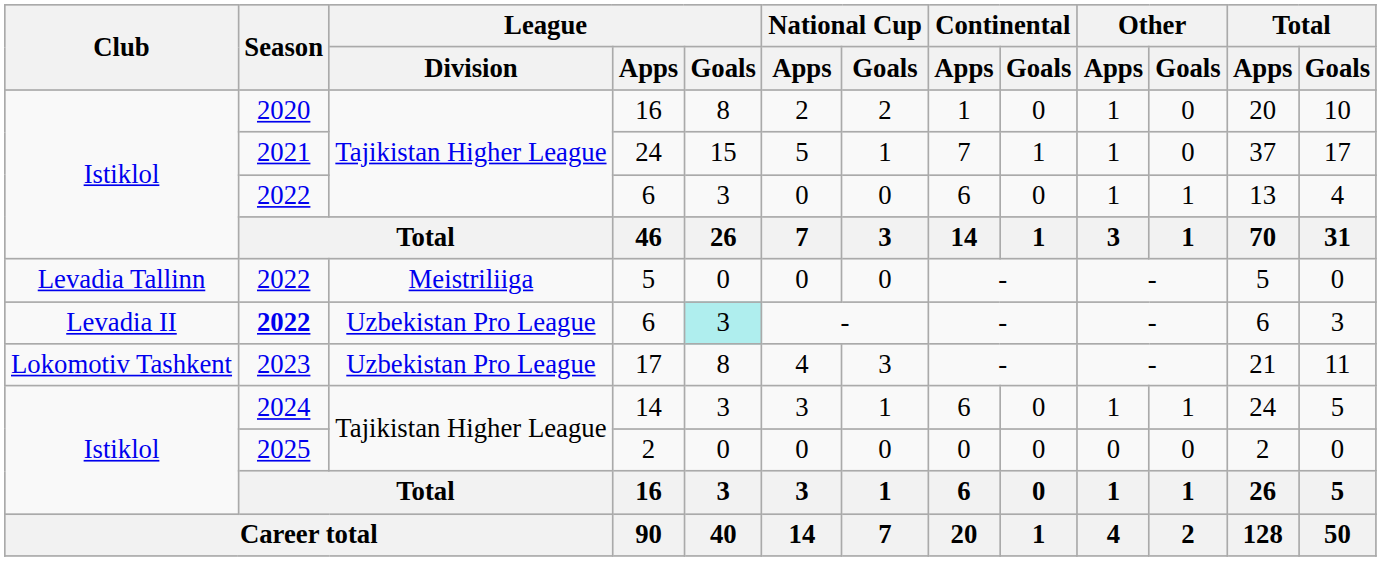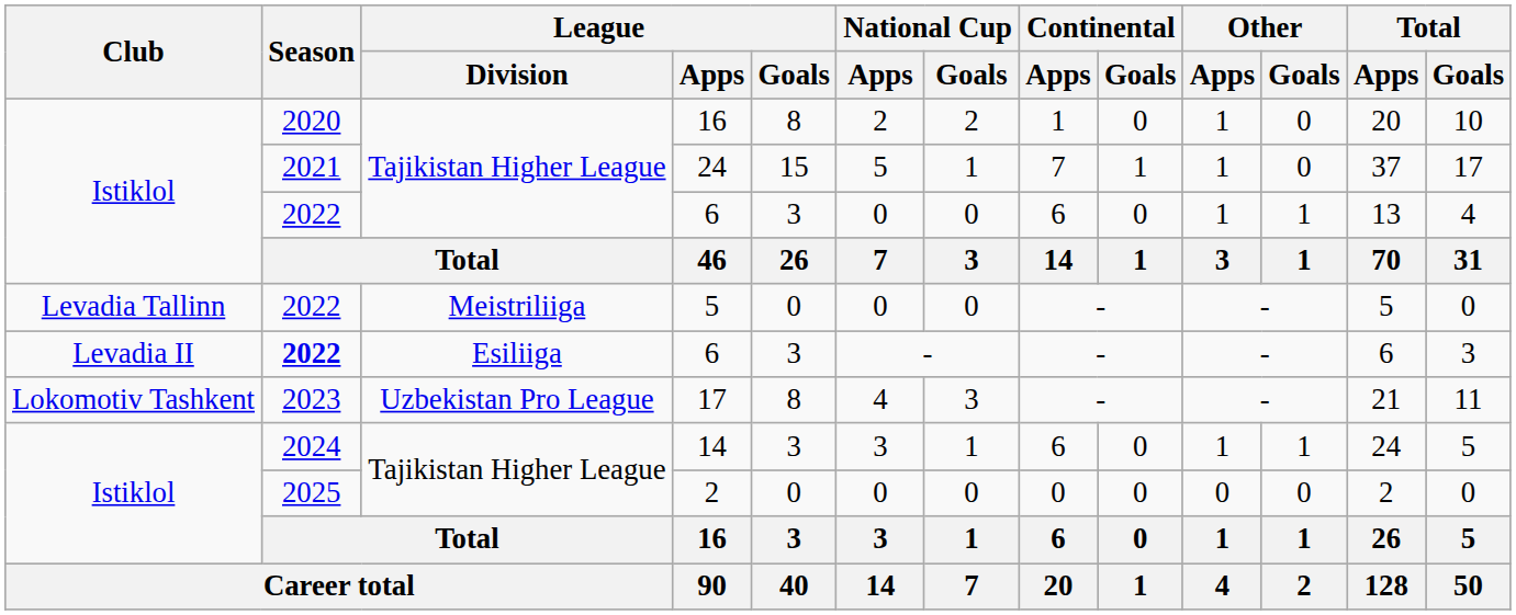 <table class="wikitable" style="text-align: center;">
 <tr>
 <th rowspan="2">Club</th>
 <th rowspan="2">Season</th>
 <th colspan="3">League</th>
 <th colspan="2">National Cup</th>
 <th colspan="2">Continental</th>
 <th colspan="2">Other</th>
 <th colspan="2">Total</th>
 </tr>
 <tr>
 <th>Division</th>
 <th>Apps</th>
 <th>Goals</th>
 <th>Apps</th>
 <th>Goals</th>
 <th>Apps</th>
 <th>Goals</th>
 <th>Apps</th>
 <th>Goals</th>
 <th>Apps</th>
 <th>Goals</th>
 </tr>
 <tr>
 <td rowspan="4" valign="center"><a href='#'>Istiklol</a></td>
 <td><a href='#'>2020</a></td>
 <td rowspan="3" valign="center"><a href='#'>Tajikistan Higher League</a></td>
 <td>16</td>
 <td>8</td>
 <td>2</td>
 <td>2</td>
 <td>1</td>
 <td>0</td>
 <td>1</td>
 <td>0</td>
 <td>20</td>
 <td>10</td>
 </tr>
 <tr>
 <td><a href='#'>2021</a></td>
 <td>24</td>
 <td>15</td>
 <td>5</td>
 <td>1</td>
 <td>7</td>
 <td>1</td>
 <td>1</td>
 <td>0</td>
 <td>37</td>
 <td>17</td>
 </tr>
 <tr>
 <td><a href='#'>2022</a></td>
 <td>6</td>
 <td>3</td>
 <td>0</td>
 <td>0</td>
 <td>6</td>
 <td>0</td>
 <td>1</td>
 <td>1</td>
 <td>13</td>
 <td>4</td>
 </tr>
 <tr>
 <th colspan="2">Total</th>
 <th>46</th>
 <th>26</th>
 <th>7</th>
 <th>3</th>
 <th>14</th>
 <th>1</th>
 <th>3</th>
 <th>1</th>
 <th>70</th>
 <th>31</th>
 </tr>
 <tr>
 <td rowspan="1" valign="center"><a href='#'>Levadia Tallinn</a></td>
 <td><a href='#'>2022</a></td>
 <td rowspan="1" valign="center"><a href='#'>Meistriliiga</a></td>
 <td>5</td>
 <td>0</td>
 <td>0</td>
 <td>0</td>
 <td colspan="2">-</td>
 <td colspan="2">-</td>
 <td>5</td>
 <td>0</td>
 </tr>
 <tr>
 <td rowspan="1" valign="center"><a href='#'>Levadia II</a></td>
 <td><strong><a href='#'>2022</a></strong></td>
-<td rowspan="1" valign="center"><a href='#'>Uzbekistan Pro League</a></td>
+<td rowspan="1" valign="center"><a href='#'>Esiliiga</a></td>
 <td>6</td>
-<td style="background: paleturquoise;">3</td>
+<td>3</td>
 <td colspan="2">-</td>
 <td colspan="2">-</td>
 <td colspan="2">-</td>
 <td>6</td>
 <td>3</td>
 </tr>
 <tr>
 <td rowspan="1" valign="center"><a href='#'>Lokomotiv Tashkent</a></td>
 <td><a href='#'>2023</a></td>
 <td rowspan="1" valign="center"><a href='#'>Uzbekistan Pro League</a></td>
 <td>17</td>
 <td>8</td>
 <td>4</td>
 <td>3</td>
 <td colspan="2">-</td>
 <td colspan="2">-</td>
 <td>21</td>
 <td>11</td>
 </tr>
 <tr>
 <td rowspan="3" valign="center"><a href='#'>Istiklol</a></td>
 <td><a href='#'>2024</a></td>
 <td rowspan="2" valign="center">Tajikistan Higher League</td>
 <td>14</td>
 <td>3</td>
 <td>3</td>
 <td>1</td>
 <td>6</td>
 <td>0</td>
 <td>1</td>
 <td>1</td>
 <td>24</td>
 <td>5</td>
 </tr>
 <tr>
 <td><a href='#'>2025</a></td>
 <td>2</td>
 <td>0</td>
 <td>0</td>
 <td>0</td>
 <td>0</td>
 <td>0</td>
 <td>0</td>
 <td>0</td>
 <td>2</td>
 <td>0</td>
 </tr>
 <tr>
 <th colspan="2">Total</th>
 <th>16</th>
 <th>3</th>
 <th>3</th>
 <th>1</th>
 <th>6</th>
 <th>0</th>
 <th>1</th>
 <th>1</th>
 <th>26</th>
 <th>5</th>
 </tr>
 <tr>
 <th colspan="3">Career total</th>
 <th>90</th>
 <th>40</th>
 <th>14</th>
 <th>7</th>
 <th>20</th>
 <th>1</th>
 <th>4</th>
 <th>2</th>
 <th>128</th>
 <th>50</th>
 </tr>
 </table>
